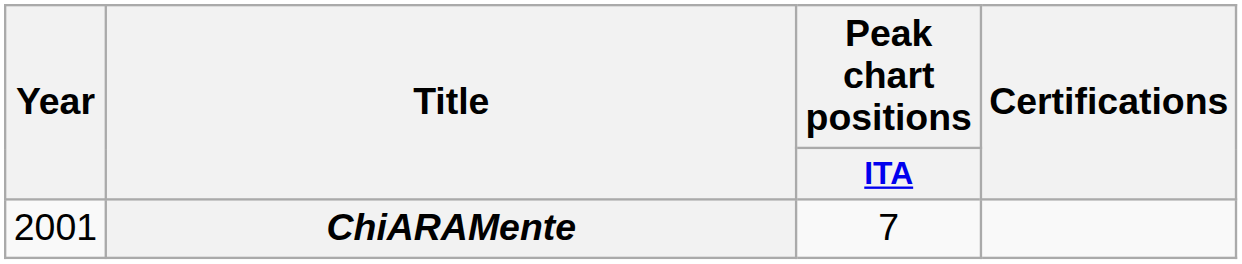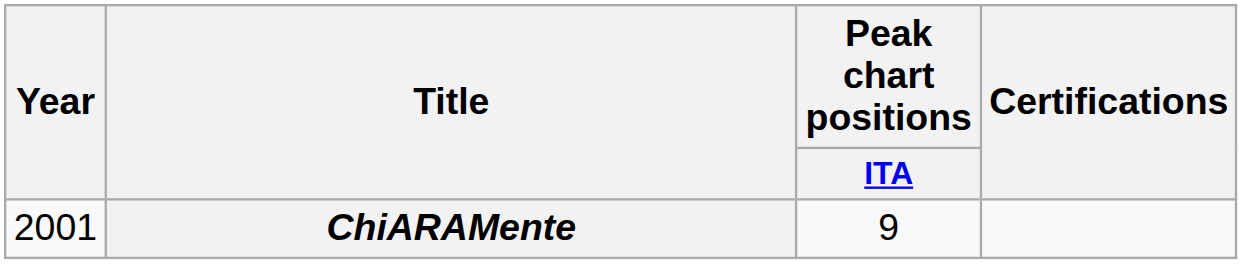 <table class="wikitable plainrowheaders" style="text-align:center;">
 <tr>
 <th scope="col" rowspan="2" style="width:2em;">Year</th>
 <th scope="col" rowspan="2" style="width:18em;">Title</th>
 <th scope="col" colspan="1">Peak chart positions</th>
 <th scope="col" rowspan="2">Certifications</th>
 </tr>
 <tr>
 <th scope="col" style="width:3em;font-size:85%;"><a href='#'>ITA</a><br></th>
 </tr>
 <tr>
 <td>2001</td>
 <th scope="row"><em>ChiARAMente</em></th>
-<td>7<br></td>
+<td>9<br></td>
 <td></td>
 </tr>
 </table>
